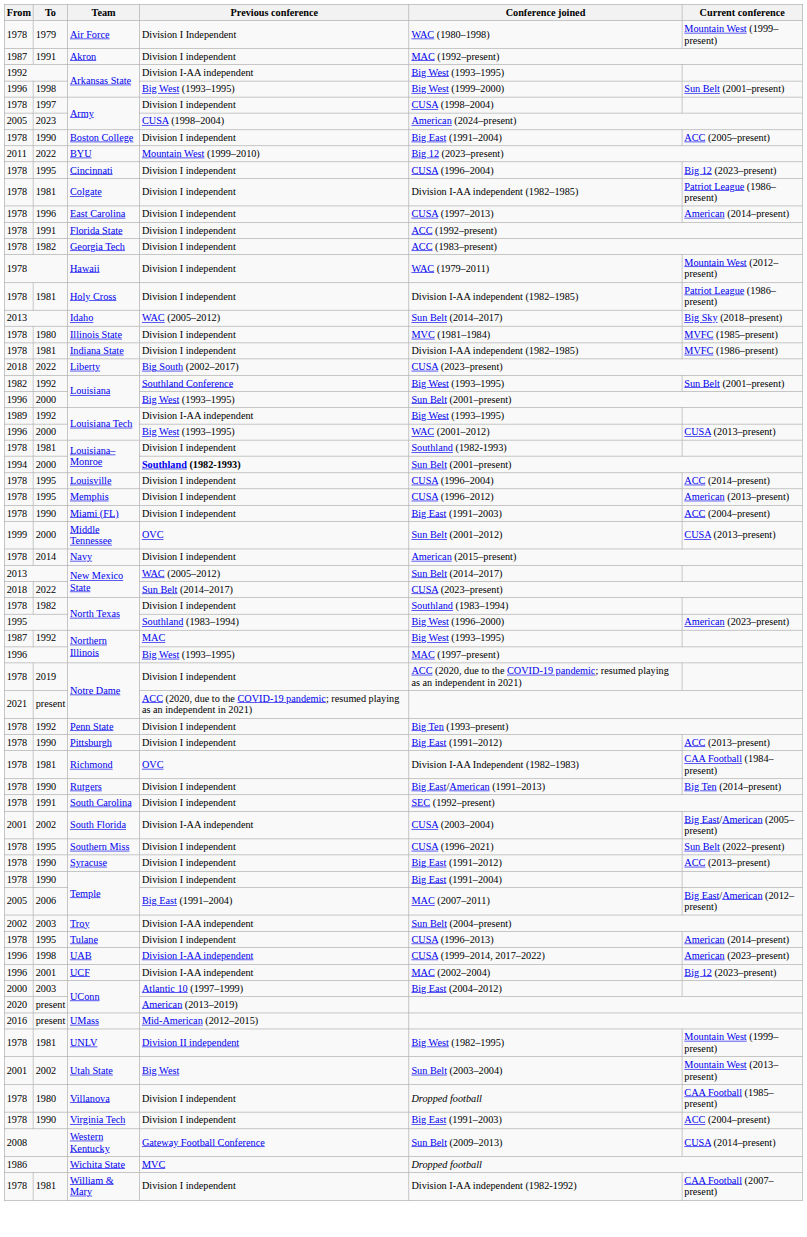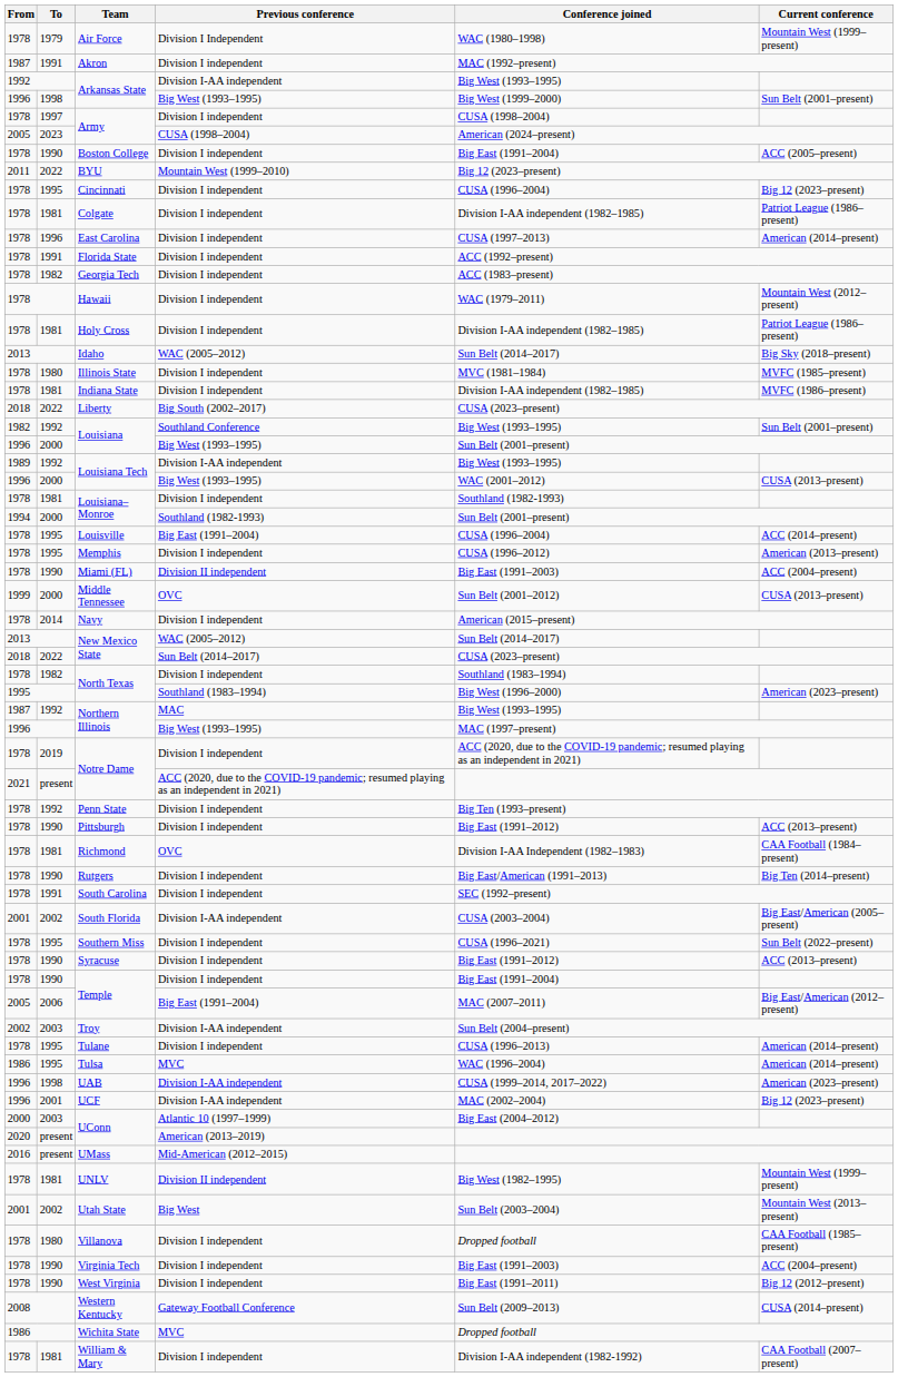 <table class="wikitable sortable">
 <tr>
 <th>From</th>
 <th>To</th>
 <th>Team</th>
 <th>Previous conference</th>
 <th>Conference joined</th>
 <th>Current conference</th>
 </tr>
 <tr>
 <td>1978</td>
 <td>1979</td>
 <td><a href='#'>Air Force</a></td>
 <td>Division I Independent</td>
 <td><a href='#'>WAC</a> (1980–1998)</td>
 <td><a href='#'>Mountain West</a> (1999–present)</td>
 </tr>
 <tr>
 <td>1987</td>
 <td>1991</td>
 <td><a href='#'>Akron</a></td>
 <td>Division I independent</td>
 <td colspan="2"><a href='#'>MAC</a> (1992–present)</td>
 </tr>
 <tr>
 <td colspan="2">1992</td>
 <td rowspan=2><a href='#'>Arkansas State</a></td>
 <td>Division I-AA independent</td>
 <td><a href='#'>Big West</a> (1993–1995)</td>
 <td></td>
 </tr>
 <tr>
 <td>1996</td>
 <td>1998</td>
 <td><a href='#'>Big West</a> (1993–1995)</td>
 <td><a href='#'>Big West</a> (1999–2000)</td>
 <td><a href='#'>Sun Belt</a> (2001–present)</td>
 </tr>
 <tr>
 <td>1978</td>
 <td>1997</td>
 <td rowspan=2><a href='#'>Army</a></td>
 <td>Division I independent</td>
 <td><a href='#'>CUSA</a> (1998–2004)</td>
 <td></td>
 </tr>
 <tr>
 <td>2005</td>
 <td>2023</td>
 <td><a href='#'>CUSA</a> (1998–2004)</td>
 <td colspan="2"><a href='#'>American</a> (2024–present)</td>
 </tr>
 <tr>
 <td>1978</td>
 <td>1990</td>
 <td><a href='#'>Boston College</a></td>
 <td>Division I independent</td>
 <td><a href='#'>Big East</a> (1991–2004)</td>
 <td><a href='#'>ACC</a> (2005–present)</td>
 </tr>
 <tr>
 <td>2011</td>
 <td>2022</td>
 <td><a href='#'>BYU</a></td>
 <td><a href='#'>Mountain West</a> (1999–2010)</td>
 <td colspan=2><a href='#'>Big 12</a> (2023–present)</td>
 </tr>
 <tr>
 <td>1978</td>
 <td>1995</td>
 <td><a href='#'>Cincinnati</a></td>
 <td>Division I independent</td>
 <td><a href='#'>CUSA</a> (1996–2004)</td>
 <td><a href='#'>Big 12</a> (2023–present)</td>
 </tr>
 <tr>
 <td>1978</td>
 <td>1981</td>
 <td><a href='#'>Colgate</a></td>
 <td>Division I independent</td>
 <td>Division I-AA independent (1982–1985)</td>
 <td><a href='#'>Patriot League</a> (1986–present)</td>
 </tr>
 <tr>
 <td>1978</td>
 <td>1996</td>
 <td><a href='#'>East Carolina</a></td>
 <td>Division I independent</td>
 <td><a href='#'>CUSA</a> (1997–2013)</td>
 <td><a href='#'>American</a> (2014–present)</td>
 </tr>
 <tr>
 <td>1978</td>
 <td>1991</td>
 <td><a href='#'>Florida State</a></td>
 <td>Division I independent</td>
 <td colspan="2"><a href='#'>ACC</a> (1992–present)</td>
 </tr>
 <tr>
 <td>1978</td>
 <td>1982</td>
 <td><a href='#'>Georgia Tech</a></td>
 <td>Division I independent</td>
 <td colspan="2"><a href='#'>ACC</a> (1983–present)</td>
 </tr>
 <tr>
 <td colspan="2">1978</td>
 <td><a href='#'>Hawaii</a></td>
 <td>Division I independent</td>
 <td><a href='#'>WAC</a> (1979–2011)</td>
 <td><a href='#'>Mountain West</a> (2012–present)</td>
 </tr>
 <tr>
 <td>1978</td>
 <td>1981</td>
 <td><a href='#'>Holy Cross</a></td>
 <td>Division I independent</td>
 <td>Division I-AA independent (1982–1985)</td>
 <td><a href='#'>Patriot League</a> (1986–present)</td>
 </tr>
 <tr>
 <td colspan="2">2013</td>
 <td><a href='#'>Idaho</a></td>
 <td><a href='#'>WAC</a> (2005–2012)</td>
 <td><a href='#'>Sun Belt</a> (2014–2017)</td>
 <td><a href='#'>Big Sky</a> (2018–present)</td>
 </tr>
 <tr>
 <td>1978</td>
 <td>1980</td>
 <td><a href='#'>Illinois State</a></td>
 <td>Division I independent</td>
 <td><a href='#'>MVC</a> (1981–1984)</td>
 <td><a href='#'>MVFC</a> (1985–present)</td>
 </tr>
 <tr>
 <td>1978</td>
 <td>1981</td>
 <td><a href='#'>Indiana State</a></td>
 <td>Division I independent</td>
 <td>Division I-AA independent (1982–1985)</td>
 <td><a href='#'>MVFC</a> (1986–present)</td>
 </tr>
 <tr>
 <td>2018</td>
 <td>2022</td>
 <td><a href='#'>Liberty</a></td>
 <td><a href='#'>Big South</a> (2002–2017)</td>
 <td colspan=2><a href='#'>CUSA</a> (2023–present)</td>
 </tr>
 <tr>
 <td>1982</td>
 <td>1992</td>
 <td rowspan=2><a href='#'>Louisiana</a></td>
 <td><a href='#'>Southland Conference</a></td>
 <td><a href='#'>Big West</a> (1993–1995)</td>
 <td><a href='#'>Sun Belt</a> (2001–present)</td>
 </tr>
 <tr>
 <td>1996</td>
 <td>2000</td>
 <td><a href='#'>Big West</a> (1993–1995)</td>
 <td colspan="2"><a href='#'>Sun Belt</a> (2001–present)</td>
 </tr>
 <tr>
 <td>1989</td>
 <td>1992</td>
 <td rowspan=2><a href='#'>Louisiana Tech</a></td>
 <td>Division I-AA independent</td>
 <td><a href='#'>Big West</a> (1993–1995)</td>
 <td></td>
 </tr>
 <tr>
 <td>1996</td>
 <td>2000</td>
 <td><a href='#'>Big West</a> (1993–1995)</td>
 <td><a href='#'>WAC</a> (2001–2012)</td>
 <td><a href='#'>CUSA</a> (2013–present)</td>
 </tr>
 <tr>
 <td>1978</td>
 <td>1981</td>
 <td rowspan=2><a href='#'>Louisiana–Monroe</a></td>
 <td>Division I independent</td>
 <td><a href='#'>Southland</a> (1982-1993)</td>
 <td></td>
 </tr>
 <tr>
 <td>1994</td>
 <td>2000</td>
-<td><strong><a href='#'>Southland</a> (1982-1993)</strong></td>
+<td><a href='#'>Southland</a> (1982-1993)</td>
 <td colspan="2"><a href='#'>Sun Belt</a> (2001–present)</td>
 </tr>
 <tr>
 <td>1978</td>
 <td>1995</td>
 <td><a href='#'>Louisville</a></td>
-<td>Division I independent</td>
+<td><a href='#'>Big East</a> (1991–2004)</td>
 <td><a href='#'>CUSA</a> (1996–2004)</td>
 <td><a href='#'>ACC</a> (2014–present)</td>
 </tr>
 <tr>
 <td>1978</td>
 <td>1995</td>
 <td><a href='#'>Memphis</a></td>
 <td>Division I independent</td>
 <td><a href='#'>CUSA</a> (1996–2012)</td>
 <td><a href='#'>American</a> (2013–present)</td>
 </tr>
 <tr>
 <td>1978</td>
 <td>1990</td>
 <td><a href='#'>Miami (FL)</a></td>
-<td>Division I independent</td>
+<td><a href='#'>Division II independent</a></td>
 <td><a href='#'>Big East</a> (1991–2003)</td>
 <td><a href='#'>ACC</a> (2004–present)</td>
 </tr>
 <tr>
 <td>1999</td>
 <td>2000</td>
 <td><a href='#'>Middle Tennessee</a></td>
 <td><a href='#'>OVC</a></td>
 <td><a href='#'>Sun Belt</a> (2001–2012)</td>
 <td><a href='#'>CUSA</a> (2013–present)</td>
 </tr>
 <tr>
 <td>1978</td>
 <td>2014</td>
 <td><a href='#'>Navy</a></td>
 <td>Division I independent</td>
 <td colspan="2"><a href='#'>American</a> (2015–present)</td>
 </tr>
 <tr>
 <td colspan="2">2013</td>
 <td rowspan="2"><a href='#'>New Mexico State</a></td>
 <td><a href='#'>WAC</a> (2005–2012)</td>
 <td><a href='#'>Sun Belt</a> (2014–2017)</td>
 <td></td>
 </tr>
 <tr>
 <td>2018</td>
 <td>2022</td>
 <td><a href='#'>Sun Belt</a> (2014–2017)</td>
 <td colspan="2"><a href='#'>CUSA</a> (2023–present)</td>
 </tr>
 <tr>
 <td>1978</td>
 <td>1982</td>
 <td rowspan=2><a href='#'>North Texas</a></td>
 <td>Division I independent</td>
 <td><a href='#'>Southland</a> (1983–1994)</td>
 <td></td>
 </tr>
 <tr>
 <td colspan="2">1995</td>
 <td><a href='#'>Southland</a> (1983–1994)</td>
 <td><a href='#'>Big West</a> (1996–2000)</td>
 <td><a href='#'>American</a> (2023–present)</td>
 </tr>
 <tr>
 <td>1987</td>
 <td>1992</td>
 <td rowspan=2><a href='#'>Northern Illinois</a></td>
 <td><a href='#'>MAC</a></td>
 <td><a href='#'>Big West</a> (1993–1995)</td>
 <td></td>
 </tr>
 <tr>
 <td colspan="2">1996</td>
 <td><a href='#'>Big West</a> (1993–1995)</td>
 <td colspan="2"><a href='#'>MAC</a> (1997–present)</td>
 </tr>
 <tr>
 <td>1978</td>
 <td>2019</td>
 <td rowspan="2"><a href='#'>Notre Dame</a></td>
 <td>Division I independent</td>
 <td><a href='#'>ACC</a> (2020, due to the <a href='#'>COVID-19 pandemic</a>; resumed playing as an independent in 2021)</td>
 <td></td>
 </tr>
 <tr>
 <td>2021</td>
 <td>present</td>
 <td><a href='#'>ACC</a> (2020, due to the <a href='#'>COVID-19 pandemic</a>; resumed playing as an independent in 2021)</td>
 <td colspan="2"></td>
 </tr>
 <tr>
 <td>1978</td>
 <td>1992</td>
 <td><a href='#'>Penn State</a></td>
 <td>Division I independent</td>
 <td colspan="2"><a href='#'>Big Ten</a> (1993–present)</td>
 </tr>
 <tr>
 <td>1978</td>
 <td>1990</td>
 <td><a href='#'>Pittsburgh</a></td>
 <td>Division I independent</td>
 <td><a href='#'>Big East</a> (1991–2012)</td>
 <td><a href='#'>ACC</a> (2013–present)</td>
 </tr>
 <tr>
 <td>1978</td>
 <td>1981</td>
 <td><a href='#'>Richmond</a></td>
 <td><a href='#'>OVC</a></td>
 <td>Division I-AA Independent (1982–1983)</td>
 <td><a href='#'>CAA Football</a> (1984–present)</td>
 </tr>
 <tr>
 <td>1978</td>
 <td>1990</td>
 <td><a href='#'>Rutgers</a></td>
 <td>Division I independent</td>
 <td><a href='#'>Big East</a>/<a href='#'>American</a> (1991–2013)</td>
 <td><a href='#'>Big Ten</a> (2014–present)</td>
 </tr>
 <tr>
 <td>1978</td>
 <td>1991</td>
 <td><a href='#'>South Carolina</a></td>
 <td>Division I independent</td>
 <td colspan="2"><a href='#'>SEC</a> (1992–present)</td>
 </tr>
 <tr>
 <td>2001</td>
 <td>2002</td>
 <td><a href='#'>South Florida</a></td>
 <td>Division I-AA independent</td>
 <td><a href='#'>CUSA</a> (2003–2004)</td>
 <td><a href='#'>Big East</a>/<a href='#'>American</a> (2005–present)</td>
 </tr>
 <tr>
 <td>1978</td>
 <td>1995</td>
 <td><a href='#'>Southern Miss</a></td>
 <td>Division I independent</td>
 <td><a href='#'>CUSA</a> (1996–2021)</td>
 <td><a href='#'>Sun Belt</a> (2022–present)</td>
 </tr>
 <tr>
 <td>1978</td>
 <td>1990</td>
 <td><a href='#'>Syracuse</a></td>
 <td>Division I independent</td>
 <td><a href='#'>Big East</a> (1991–2012)</td>
 <td><a href='#'>ACC</a> (2013–present)</td>
 </tr>
 <tr>
 <td>1978</td>
 <td>1990</td>
 <td rowspan=2><a href='#'>Temple</a></td>
 <td>Division I independent</td>
 <td><a href='#'>Big East</a> (1991–2004)</td>
 <td></td>
 </tr>
 <tr>
 <td>2005</td>
 <td>2006</td>
 <td><a href='#'>Big East</a> (1991–2004)</td>
 <td><a href='#'>MAC</a> (2007–2011)</td>
 <td><a href='#'>Big East</a>/<a href='#'>American</a> (2012–present)</td>
 </tr>
 <tr>
 <td>2002</td>
 <td>2003</td>
 <td><a href='#'>Troy</a></td>
 <td>Division I-AA independent</td>
 <td colspan=2><a href='#'>Sun Belt</a> (2004–present)</td>
 </tr>
 <tr>
 <td>1978</td>
 <td>1995</td>
 <td><a href='#'>Tulane</a></td>
 <td>Division I independent</td>
 <td><a href='#'>CUSA</a> (1996–2013)</td>
 <td><a href='#'>American</a> (2014–present)</td>
 </tr>
 <tr>
+<td>1986</td>
+<td>1995</td>
+<td><a href='#'>Tulsa</a></td>
+<td><a href='#'>MVC</a></td>
+<td><a href='#'>WAC</a> (1996–2004)</td>
+<td><a href='#'>American</a> (2014–present)</td>
+</tr>
+<tr>
 <td>1996</td>
 <td>1998</td>
 <td><a href='#'>UAB</a></td>
 <td><a href='#'>Division I-AA independent</a></td>
 <td><a href='#'>CUSA</a> (1999–2014, 2017–2022)</td>
 <td><a href='#'>American</a> (2023–present)</td>
 </tr>
 <tr>
 <td>1996</td>
 <td>2001</td>
 <td><a href='#'>UCF</a></td>
 <td>Division I-AA independent</td>
 <td><a href='#'>MAC</a> (2002–2004)</td>
 <td><a href='#'>Big 12</a> (2023–present)</td>
 </tr>
 <tr>
 <td>2000</td>
 <td>2003</td>
 <td rowspan="2"><a href='#'>UConn</a></td>
 <td><a href='#'>Atlantic 10</a> (1997–1999)</td>
 <td><a href='#'>Big East</a> (2004–2012)</td>
 <td></td>
 </tr>
 <tr>
 <td>2020</td>
 <td>present</td>
 <td><a href='#'>American</a> (2013–2019)</td>
 <td colspan="2"></td>
 </tr>
 <tr>
 <td>2016</td>
 <td>present</td>
 <td><a href='#'>UMass</a></td>
 <td><a href='#'>Mid-American</a> (2012–2015)</td>
 <td colspan="2"></td>
 </tr>
 <tr>
 <td>1978</td>
 <td>1981</td>
 <td><a href='#'>UNLV</a></td>
 <td><a href='#'>Division II independent</a></td>
 <td><a href='#'>Big West</a> (1982–1995)</td>
 <td><a href='#'>Mountain West</a> (1999–present)</td>
 </tr>
 <tr>
 <td>2001</td>
 <td>2002</td>
 <td><a href='#'>Utah State</a></td>
 <td><a href='#'>Big West</a></td>
 <td><a href='#'>Sun Belt</a> (2003–2004)</td>
 <td><a href='#'>Mountain West</a> (2013–present)</td>
 </tr>
 <tr>
 <td>1978</td>
 <td>1980</td>
 <td><a href='#'>Villanova</a></td>
 <td>Division I independent</td>
 <td><em>Dropped football</em></td>
 <td><a href='#'>CAA Football</a> (1985–present)</td>
 </tr>
 <tr>
 <td>1978</td>
 <td>1990</td>
 <td><a href='#'>Virginia Tech</a></td>
 <td>Division I independent</td>
 <td><a href='#'>Big East</a> (1991–2003)</td>
 <td><a href='#'>ACC</a> (2004–present)</td>
 </tr>
 <tr>
+<td>1978</td>
+<td>1990</td>
+<td><a href='#'>West Virginia</a></td>
+<td>Division I independent</td>
+<td><a href='#'>Big East</a> (1991–2011)</td>
+<td><a href='#'>Big 12</a> (2012–present)</td>
+</tr>
+<tr>
 <td colspan="2">2008</td>
 <td><a href='#'>Western Kentucky</a></td>
 <td><a href='#'>Gateway Football Conference</a></td>
 <td><a href='#'>Sun Belt</a> (2009–2013)</td>
 <td><a href='#'>CUSA</a> (2014–present)</td>
 </tr>
 <tr>
 <td colspan="2">1986</td>
 <td><a href='#'>Wichita State</a></td>
 <td><a href='#'>MVC</a></td>
 <td colspan="2"><em>Dropped football</em></td>
 </tr>
 <tr>
 <td>1978</td>
 <td>1981</td>
 <td><a href='#'>William & Mary</a></td>
 <td>Division I independent</td>
 <td>Division I-AA independent (1982-1992)</td>
 <td><a href='#'>CAA Football</a> (2007–present)</td>
 </tr>
 </table>
